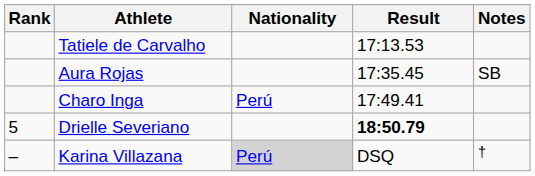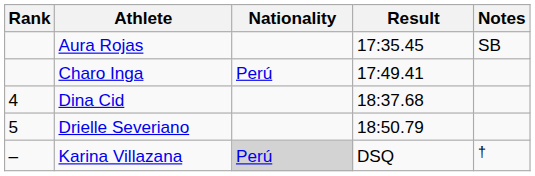 <table class="wikitable" style="font-size:95%" style="width:35em;" style="text-align:center">
 <tr>
 <th>Rank</th>
 <th width=150>Athlete</th>
 <th width=100>Nationality</th>
 <th width=100>Result</th>
 <th>Notes</th>
-</tr>
-<tr>
-<td></td>
-<td align=left><a href='#'>Tatiele de Carvalho</a></td>
-<td align=left></td>
-<td>17:13.53</td>
-<td></td>
 </tr>
 <tr>
 <td></td>
 <td align=left><a href='#'>Aura Rojas</a></td>
 <td align=left></td>
 <td>17:35.45</td>
 <td>SB</td>
 </tr>
 <tr>
 <td></td>
 <td align=left><a href='#'>Charo Inga</a></td>
 <td align=left> <a href='#'>Perú</a></td>
 <td>17:49.41</td>
 <td></td>
 </tr>
 <tr>
+<td>4</td>
+<td align=left><a href='#'>Dina Cid</a></td>
+<td align=left></td>
+<td>18:37.68</td>
+<td></td>
+</tr>
+<tr>
 <td>5</td>
 <td align=left><a href='#'>Drielle Severiano</a></td>
 <td align=left></td>
-<td><strong>18:50.79</strong></td>
+<td>18:50.79</td>
 <td></td>
 </tr>
 <tr>
 <td>–</td>
 <td align=left><a href='#'>Karina Villazana</a></td>
 <td align=left style="background: lightgrey;"> <a href='#'>Perú</a></td>
 <td>DSQ</td>
 <td><sup>†</sup></td>
 </tr>
 </table>
